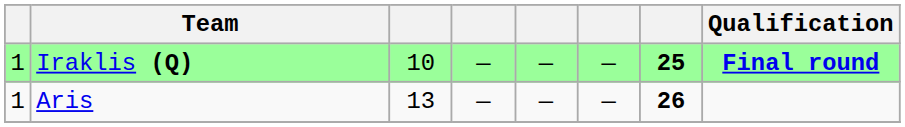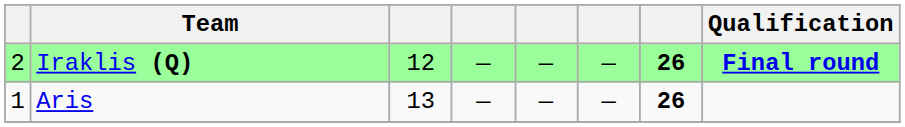 <table class="wikitable" style="text-align: center; font-size:100%">
 <tr>
 <th></th>
 <th width=190>Team</th>
 <th width=28></th>
 <th width=28></th>
 <th width=28></th>
 <th width=28></th>
 <th width=28></th>
 <th>Qualification</th>
 </tr>
 <tr bgcolor=#9AFF9A>
-<td>1</td>
+<td>2</td>
 <td align=left><a href='#'>Iraklis</a> <strong>(Q)</strong></td>
-<td>10</td>
+<td>12</td>
 <td>—</td>
 <td>—</td>
 <td>—</td>
-<td><strong>25</strong></td>
+<td><strong>26</strong></td>
 <td><strong><a href='#'>Final round</a></strong></td>
 </tr>
 <tr>
 <td>1</td>
 <td align=left><a href='#'>Aris</a></td>
 <td>13</td>
 <td>—</td>
 <td>—</td>
 <td>—</td>
 <td><strong>26</strong></td>
 <td></td>
 </tr>
 <tr>
 </tr>
 </table>
